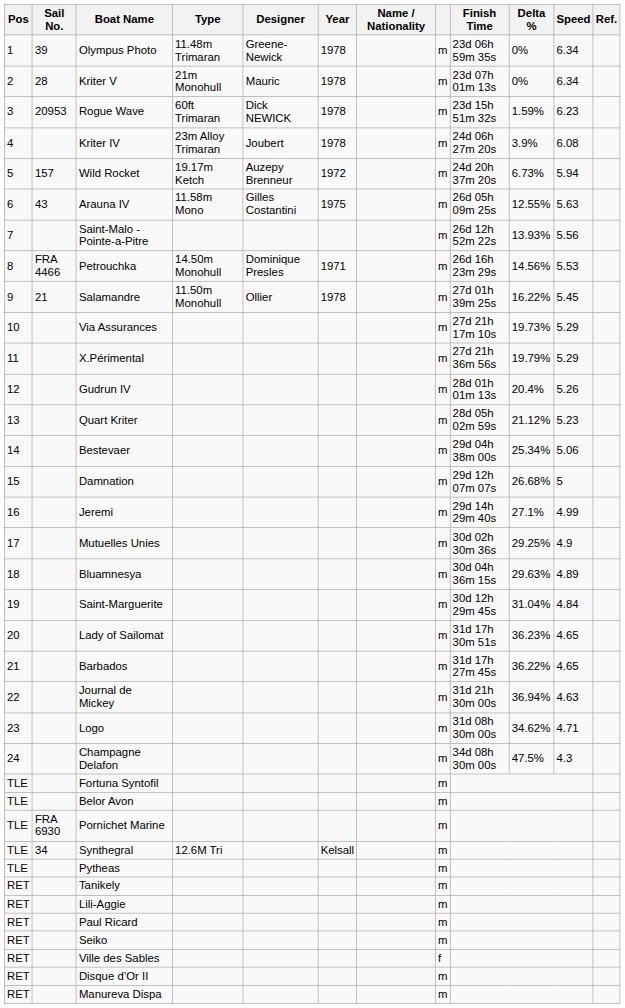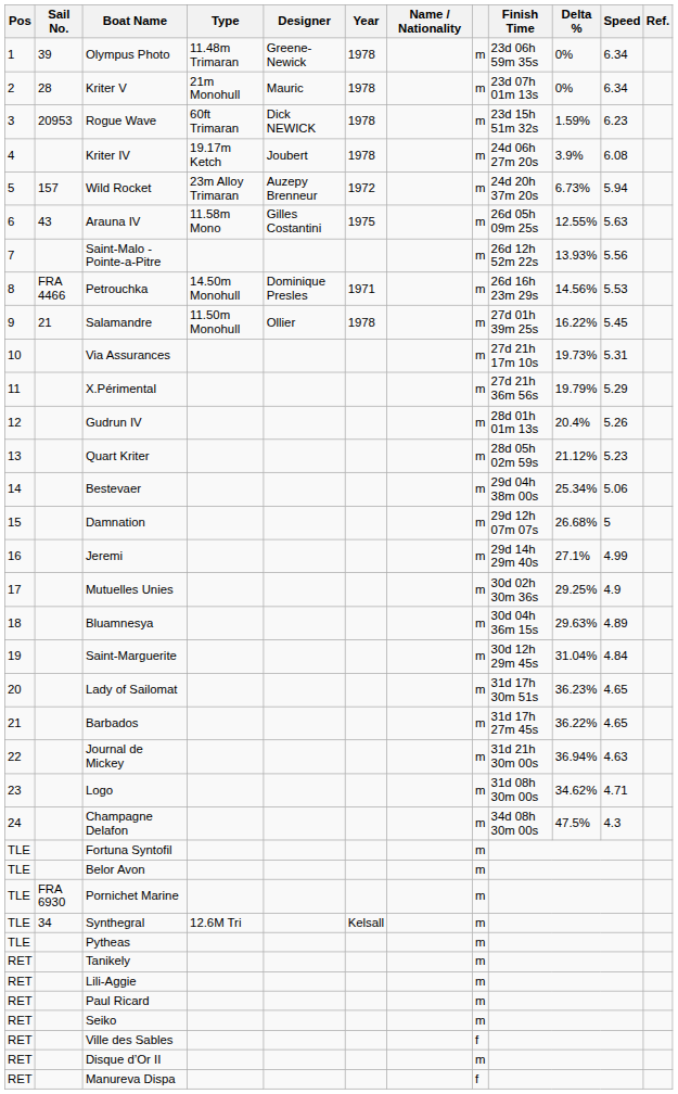 <table class="wikitable sortable">
 <tr>
 <th>Pos</th>
 <th>Sail No.</th>
 <th>Boat Name</th>
 <th>Type</th>
 <th>Designer</th>
 <th>Year</th>
 <th>Name / Nationality</th>
 <th></th>
 <th>Finish Time</th>
 <th>Delta %</th>
 <th>Speed</th>
 <th>Ref.</th>
 </tr>
 <tr>
 <td>1</td>
 <td>39</td>
 <td>Olympus Photo</td>
 <td>11.48m Trimaran</td>
 <td>Greene-Newick</td>
 <td>1978</td>
 <td></td>
 <td>m </td>
 <td>23d 06h 59m 35s</td>
 <td>0%</td>
 <td>6.34</td>
 <td></td>
 </tr>
 <tr>
 <td>2</td>
 <td>28</td>
 <td>Kriter V</td>
 <td>21m Monohull</td>
 <td>Mauric</td>
 <td>1978</td>
 <td></td>
 <td>m </td>
 <td>23d 07h 01m 13s</td>
 <td>0%</td>
 <td>6.34</td>
 <td></td>
 </tr>
 <tr>
 <td>3</td>
 <td>20953</td>
 <td>Rogue Wave</td>
 <td>60ft Trimaran</td>
 <td>Dick NEWICK</td>
 <td>1978</td>
 <td></td>
 <td>m </td>
 <td>23d 15h 51m 32s</td>
 <td>1.59%</td>
 <td>6.23</td>
 <td></td>
 </tr>
 <tr>
 <td>4</td>
 <td></td>
 <td>Kriter IV</td>
-<td>23m Alloy Trimaran</td>
+<td>19.17m Ketch</td>
 <td>Joubert</td>
 <td>1978</td>
 <td></td>
 <td>m </td>
 <td>24d 06h 27m 20s</td>
 <td>3.9%</td>
 <td>6.08</td>
 <td></td>
 </tr>
 <tr>
 <td>5</td>
 <td>157</td>
 <td>Wild Rocket</td>
-<td>19.17m Ketch</td>
+<td>23m Alloy Trimaran</td>
 <td>Auzepy Brenneur</td>
 <td>1972</td>
 <td></td>
 <td>m </td>
 <td>24d 20h 37m 20s</td>
 <td>6.73%</td>
 <td>5.94</td>
 <td></td>
 </tr>
 <tr>
 <td>6</td>
 <td>43</td>
 <td>Arauna IV</td>
 <td>11.58m Mono</td>
 <td>Gilles Costantini</td>
 <td>1975</td>
 <td></td>
 <td>m </td>
 <td>26d 05h 09m 25s</td>
 <td>12.55%</td>
 <td>5.63</td>
 <td></td>
 </tr>
 <tr>
 <td>7</td>
 <td></td>
 <td>Saint-Malo - Pointe-a-Pitre</td>
 <td></td>
 <td></td>
 <td></td>
 <td></td>
 <td>m </td>
 <td>26d 12h 52m 22s</td>
 <td>13.93%</td>
 <td>5.56</td>
 <td></td>
 </tr>
 <tr>
 <td>8</td>
 <td>FRA 4466</td>
 <td>Petrouchka</td>
 <td>14.50m Monohull</td>
 <td>Dominique Presles</td>
 <td>1971</td>
 <td></td>
 <td>m </td>
 <td>26d 16h 23m 29s</td>
 <td>14.56%</td>
 <td>5.53</td>
 <td></td>
 </tr>
 <tr>
 <td>9</td>
 <td>21</td>
 <td>Salamandre</td>
 <td>11.50m Monohull</td>
 <td>Ollier</td>
 <td>1978</td>
 <td></td>
 <td>m </td>
 <td>27d 01h 39m 25s</td>
 <td>16.22%</td>
 <td>5.45</td>
 <td></td>
 </tr>
 <tr>
 <td>10</td>
 <td></td>
 <td>Via Assurances</td>
 <td></td>
 <td></td>
 <td></td>
 <td></td>
 <td>m </td>
 <td>27d 21h 17m 10s</td>
 <td>19.73%</td>
-<td>5.29</td>
+<td>5.31</td>
 <td></td>
 </tr>
 <tr>
 <td>11</td>
 <td></td>
 <td>X.Périmental</td>
 <td></td>
 <td></td>
 <td></td>
 <td></td>
 <td>m </td>
 <td>27d 21h 36m 56s</td>
 <td>19.79%</td>
 <td>5.29</td>
 <td></td>
 </tr>
 <tr>
 <td>12</td>
 <td></td>
 <td>Gudrun IV</td>
 <td></td>
 <td></td>
 <td></td>
 <td></td>
 <td>m </td>
 <td>28d 01h 01m 13s</td>
 <td>20.4%</td>
 <td>5.26</td>
 <td></td>
 </tr>
 <tr>
 <td>13</td>
 <td></td>
 <td>Quart Kriter</td>
 <td></td>
 <td></td>
 <td></td>
 <td></td>
 <td>m </td>
 <td>28d 05h 02m 59s</td>
 <td>21.12%</td>
 <td>5.23</td>
 <td></td>
 </tr>
 <tr>
 <td>14</td>
 <td></td>
 <td>Bestevaer</td>
 <td></td>
 <td></td>
 <td></td>
 <td></td>
 <td>m </td>
 <td>29d 04h 38m 00s</td>
 <td>25.34%</td>
 <td>5.06</td>
 <td></td>
 </tr>
 <tr>
 <td>15</td>
 <td></td>
 <td>Damnation</td>
 <td></td>
 <td></td>
 <td></td>
 <td></td>
 <td>m </td>
 <td>29d 12h 07m 07s</td>
 <td>26.68%</td>
 <td>5</td>
 <td></td>
 </tr>
 <tr>
 <td>16</td>
 <td></td>
 <td>Jeremi</td>
 <td></td>
 <td></td>
 <td></td>
 <td></td>
 <td>m </td>
 <td>29d 14h 29m 40s</td>
 <td>27.1%</td>
 <td>4.99</td>
 <td></td>
 </tr>
 <tr>
 <td>17</td>
 <td></td>
 <td>Mutuelles Unies</td>
 <td></td>
 <td></td>
 <td></td>
 <td></td>
 <td>m </td>
 <td>30d 02h 30m 36s</td>
 <td>29.25%</td>
 <td>4.9</td>
 <td></td>
 </tr>
 <tr>
 <td>18</td>
 <td></td>
 <td>Bluamnesya</td>
 <td></td>
 <td></td>
 <td></td>
 <td></td>
 <td>m </td>
 <td>30d 04h 36m 15s</td>
 <td>29.63%</td>
 <td>4.89</td>
 <td></td>
 </tr>
 <tr>
 <td>19</td>
 <td></td>
 <td>Saint-Marguerite</td>
 <td></td>
 <td></td>
 <td></td>
 <td></td>
 <td>m </td>
 <td>30d 12h 29m 45s</td>
 <td>31.04%</td>
 <td>4.84</td>
 <td></td>
 </tr>
 <tr>
 <td>20</td>
 <td></td>
 <td>Lady of Sailomat</td>
 <td></td>
 <td></td>
 <td></td>
 <td></td>
 <td>m </td>
 <td>31d 17h 30m 51s</td>
 <td>36.23%</td>
 <td>4.65</td>
 <td></td>
 </tr>
 <tr>
 <td>21</td>
 <td></td>
 <td>Barbados</td>
 <td></td>
 <td></td>
 <td></td>
 <td></td>
 <td>m </td>
 <td>31d 17h 27m 45s</td>
 <td>36.22%</td>
 <td>4.65</td>
 <td></td>
 </tr>
 <tr>
 <td>22</td>
 <td></td>
 <td>Journal de Mickey</td>
 <td></td>
 <td></td>
 <td></td>
 <td></td>
 <td>m </td>
 <td>31d 21h 30m 00s</td>
 <td>36.94%</td>
 <td>4.63</td>
 <td></td>
 </tr>
 <tr>
 <td>23</td>
 <td></td>
 <td>Logo</td>
 <td></td>
 <td></td>
 <td></td>
 <td></td>
 <td>m </td>
 <td>31d 08h 30m 00s</td>
 <td>34.62%</td>
 <td>4.71</td>
 <td></td>
 </tr>
 <tr>
 <td>24</td>
 <td></td>
 <td>Champagne Delafon</td>
 <td></td>
 <td></td>
 <td></td>
 <td></td>
 <td>m </td>
 <td>34d 08h 30m 00s</td>
 <td>47.5%</td>
 <td>4.3</td>
 <td></td>
 </tr>
 <tr>
 <td>TLE</td>
 <td></td>
 <td>Fortuna Syntofil</td>
 <td></td>
 <td></td>
 <td></td>
 <td></td>
 <td>m </td>
 <td colspan=3></td>
 <td></td>
 </tr>
 <tr>
 <td>TLE</td>
 <td></td>
 <td>Belor Avon</td>
 <td></td>
 <td></td>
 <td></td>
 <td></td>
 <td>m </td>
 <td colspan=3></td>
 <td></td>
 </tr>
 <tr>
 <td>TLE</td>
 <td>FRA 6930</td>
 <td>Pornichet Marine</td>
 <td></td>
 <td></td>
 <td></td>
 <td></td>
 <td>m </td>
 <td colspan=3></td>
 <td></td>
 </tr>
 <tr>
 <td>TLE</td>
 <td>34</td>
 <td>Synthegral</td>
 <td>12.6M Tri</td>
 <td></td>
 <td>Kelsall</td>
 <td></td>
 <td>m </td>
 <td colspan=3></td>
 <td></td>
 </tr>
 <tr>
 <td>TLE</td>
 <td></td>
 <td>Pytheas</td>
 <td></td>
 <td></td>
 <td></td>
 <td></td>
 <td>m </td>
 <td colspan=3></td>
 <td></td>
 </tr>
 <tr>
 <td>RET</td>
 <td></td>
 <td>Tanikely</td>
 <td></td>
 <td></td>
 <td></td>
 <td></td>
 <td>m </td>
 <td colspan=3></td>
 <td></td>
 </tr>
 <tr>
 <td>RET</td>
 <td></td>
 <td>Lili-Aggie</td>
 <td></td>
 <td></td>
 <td></td>
 <td></td>
 <td>m </td>
 <td colspan=3></td>
 <td></td>
 </tr>
 <tr>
 <td>RET</td>
 <td></td>
 <td>Paul Ricard</td>
 <td></td>
 <td></td>
 <td></td>
 <td></td>
 <td>m </td>
 <td colspan=3></td>
 <td></td>
 </tr>
 <tr>
 <td>RET</td>
 <td></td>
 <td>Seiko</td>
 <td></td>
 <td></td>
 <td></td>
 <td></td>
 <td>m </td>
 <td colspan=3></td>
 <td></td>
 </tr>
 <tr>
 <td>RET</td>
 <td></td>
 <td>Ville des Sables</td>
 <td></td>
 <td></td>
 <td></td>
 <td></td>
 <td>f </td>
 <td colspan=3></td>
 <td></td>
 </tr>
 <tr>
 <td>RET</td>
 <td></td>
 <td>Disque d’Or II</td>
 <td></td>
 <td></td>
 <td></td>
 <td></td>
 <td>m </td>
 <td colspan=3></td>
 <td></td>
 </tr>
 <tr>
 <td>RET</td>
 <td></td>
 <td>Manureva Dispa</td>
 <td></td>
 <td></td>
 <td></td>
 <td></td>
-<td>m </td>
+<td>f </td>
 <td colspan=3></td>
 <td></td>
 </tr>
 </table>
